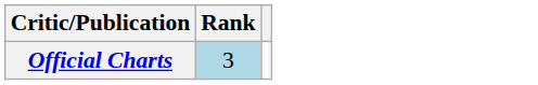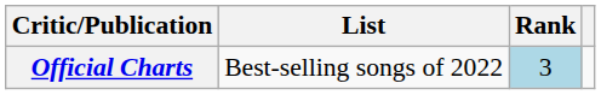 <table class="wikitable plainrowheaders sortable">
 <tr>
 <th>Critic/Publication</th>
+<th scope="col" class="unsortable">List</th>
 <th data-sort-type="number">Rank</th>
 <th scope="col" class="unsortable"></th>
 </tr>
 <tr>
 <th scope="row" rowspan="1"><em><a href='#'>Official Charts </a></em></th>
+<td>Best-selling songs of 2022</td>
 <td style="background: lightblue; text-align:center;">3</td>
 <td style="text-align:center;"></td>
 </tr>
 </table>
